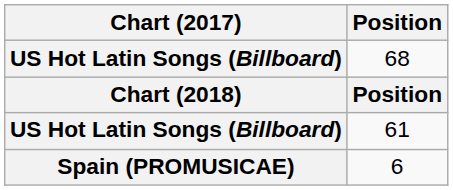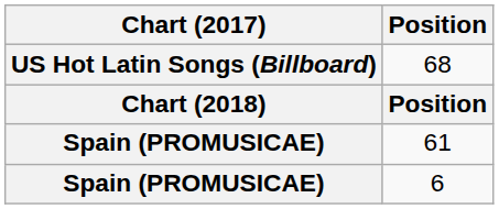 <table class="wikitable plainrowheaders" style="text-align:center">
 <tr>
 <th scope="col">Chart (2017)</th>
 <th scope="col">Position</th>
 </tr>
 <tr>
 <th scope="row">US Hot Latin Songs (<em>Billboard</em>)</th>
 <td>68</td>
 </tr>
 <tr>
 <th scope="col">Chart (2018)</th>
 <th scope="col">Position</th>
 </tr>
 <tr>
-<th scope="row">US Hot Latin Songs (<em>Billboard</em>)</th>
+<th scope="row">Spain (PROMUSICAE)</th>
 <td>61</td>
 </tr>
 <tr>
 <th scope="row">Spain (PROMUSICAE)</th>
 <td>6</td>
 </tr>
 </table>
